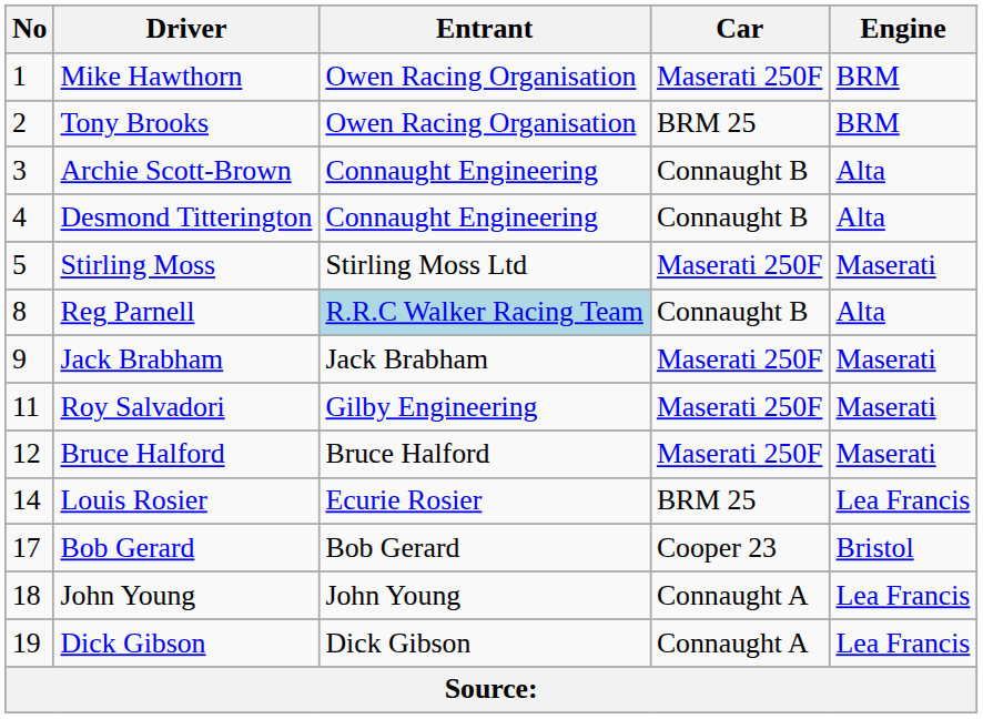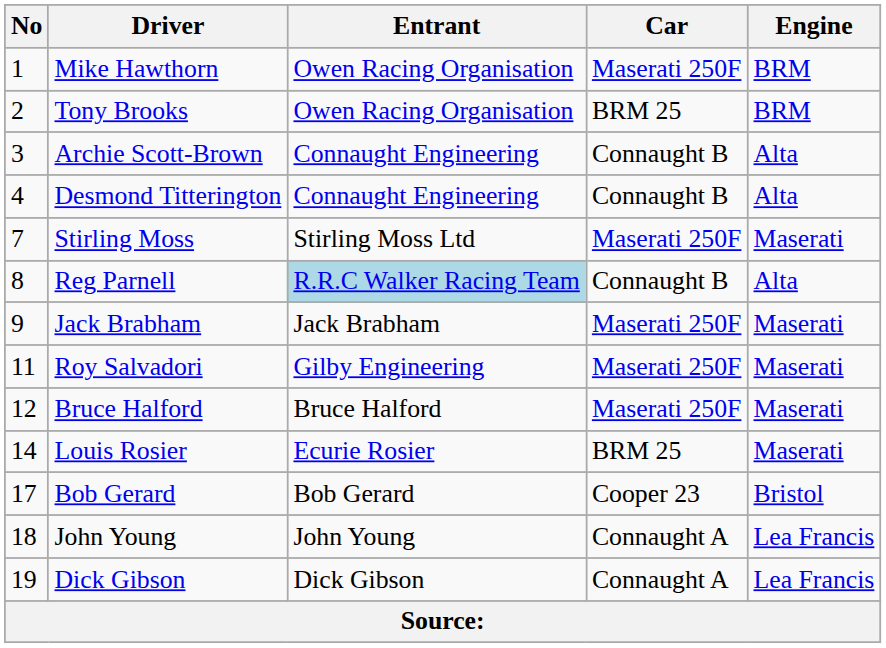 <table class="wikitable" style="font-size: 90%;">
 <tr>
 <th>No</th>
 <th>Driver</th>
 <th>Entrant</th>
 <th>Car</th>
 <th>Engine</th>
 </tr>
 <tr>
 <td>1</td>
 <td> <a href='#'>Mike Hawthorn</a></td>
 <td><a href='#'>Owen Racing Organisation</a></td>
 <td><a href='#'>Maserati 250F</a></td>
 <td><a href='#'>BRM</a></td>
 </tr>
 <tr>
 <td>2</td>
 <td> <a href='#'>Tony Brooks</a></td>
 <td><a href='#'>Owen Racing Organisation</a></td>
 <td>BRM 25</td>
 <td><a href='#'>BRM</a></td>
 </tr>
 <tr>
 <td>3</td>
 <td> <a href='#'>Archie Scott-Brown</a></td>
 <td><a href='#'>Connaught Engineering</a></td>
 <td>Connaught B</td>
 <td><a href='#'>Alta</a></td>
 </tr>
 <tr>
 <td>4</td>
 <td> <a href='#'>Desmond Titterington</a></td>
 <td><a href='#'>Connaught Engineering</a></td>
 <td>Connaught B</td>
 <td><a href='#'>Alta</a></td>
 </tr>
 <tr>
-<td>5</td>
+<td>7</td>
 <td> <a href='#'>Stirling Moss</a></td>
 <td>Stirling Moss Ltd</td>
 <td><a href='#'>Maserati 250F</a></td>
 <td><a href='#'>Maserati</a></td>
 </tr>
 <tr>
 <td>8</td>
 <td> <a href='#'>Reg Parnell</a></td>
 <td style="background: lightblue;"><a href='#'>R.R.C Walker Racing Team</a></td>
 <td>Connaught B</td>
 <td><a href='#'>Alta</a></td>
 </tr>
 <tr>
 <td>9</td>
 <td> <a href='#'>Jack Brabham</a></td>
 <td>Jack Brabham</td>
 <td><a href='#'>Maserati 250F</a></td>
 <td><a href='#'>Maserati</a></td>
 </tr>
 <tr>
 <td>11</td>
 <td> <a href='#'>Roy Salvadori</a></td>
 <td><a href='#'>Gilby Engineering</a></td>
 <td><a href='#'>Maserati 250F</a></td>
 <td><a href='#'>Maserati</a></td>
 </tr>
 <tr>
 <td>12</td>
 <td> <a href='#'>Bruce Halford</a></td>
 <td>Bruce Halford</td>
 <td><a href='#'>Maserati 250F</a></td>
 <td><a href='#'>Maserati</a></td>
 </tr>
 <tr>
 <td>14</td>
 <td> <a href='#'>Louis Rosier</a></td>
 <td><a href='#'>Ecurie Rosier</a></td>
 <td>BRM 25</td>
-<td><a href='#'>Lea Francis</a></td>
+<td><a href='#'>Maserati</a></td>
 </tr>
 <tr>
 <td>17</td>
 <td> <a href='#'>Bob Gerard</a></td>
 <td>Bob Gerard</td>
 <td>Cooper 23</td>
 <td><a href='#'>Bristol</a></td>
 </tr>
 <tr>
 <td>18</td>
 <td> John Young</td>
 <td>John Young</td>
 <td>Connaught A</td>
 <td><a href='#'>Lea Francis</a></td>
 </tr>
 <tr>
 <td>19</td>
 <td> <a href='#'>Dick Gibson</a></td>
 <td>Dick Gibson</td>
 <td>Connaught A</td>
 <td><a href='#'>Lea Francis</a></td>
 </tr>
 <tr>
 <th colspan=6>Source:</th>
 </tr>
 </table>
